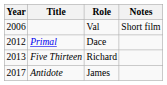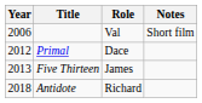 <table class="wikitable sortable">
 <tr>
 <th>Year</th>
 <th>Title</th>
 <th>Role</th>
 <th class="unsortable">Notes</th>
 </tr>
 <tr>
 <td>2006</td>
 <td><em></em></td>
 <td>Val</td>
 <td>Short film</td>
 </tr>
 <tr>
 <td>2012</td>
 <td><em><a href='#'>Primal</a></em></td>
 <td>Dace</td>
 <td></td>
 </tr>
 <tr>
 <td>2013</td>
 <td><em>Five Thirteen</em></td>
+<td>James</td>
+<td></td>
+</tr>
+<tr>
+<td>2018</td>
+<td><em>Antidote</em></td>
 <td>Richard</td>
 <td></td>
 </tr>
-<tr>
-<td>2017</td>
-<td><em>Antidote</em></td>
-<td>James</td>
-<td></td>
-</tr>
 </table>
